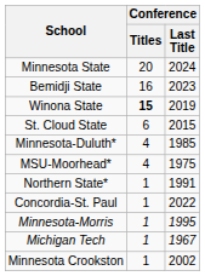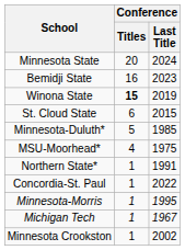 <table class="wikitable sortable" style="text-align:center">
 <tr>
 <th rowspan=2>School</th>
 <th colspan=2>Conference</th>
 </tr>
 <tr>
 <th>Titles</th>
 <th>Last<br>Title</th>
 </tr>
 <tr>
 <td>Minnesota State</td>
 <td>20</td>
 <td>2024</td>
 </tr>
 <tr>
 <td>Bemidji State</td>
 <td>16</td>
 <td>2023</td>
 </tr>
 <tr>
 <td>Winona State</td>
 <td><strong>15</strong></td>
 <td>2019</td>
 </tr>
 <tr>
 <td>St. Cloud State</td>
 <td>6</td>
 <td>2015</td>
 </tr>
 <tr>
 <td>Minnesota-Duluth*</td>
-<td>4</td>
+<td>5</td>
 <td>1985</td>
 </tr>
 <tr>
 <td>MSU-Moorhead*</td>
 <td>4</td>
 <td>1975</td>
 </tr>
 <tr>
 <td>Northern State*</td>
 <td>1</td>
 <td>1991</td>
 </tr>
 <tr>
 <td>Concordia-St. Paul</td>
 <td>1</td>
 <td>2022</td>
 </tr>
 <tr>
 <td><em>Minnesota-Morris</em></td>
 <td><em>1</em></td>
 <td><em>1995</em></td>
 </tr>
 <tr>
 <td><em>Michigan Tech</em></td>
 <td><em>1</em></td>
 <td><em>1967</em></td>
 </tr>
 <tr>
 <td>Minnesota Crookston</td>
 <td>1</td>
 <td>2002</td>
 </tr>
 </table>
